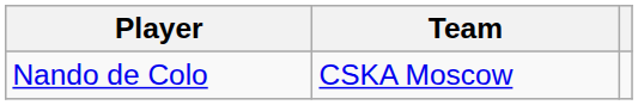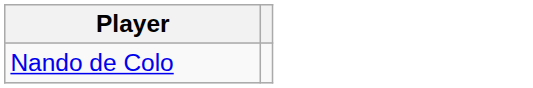 <table class="wikitable">
 <tr>
 <th width=160>Player</th>
-<th width=160>Team</th>
 <th></th>
 </tr>
 <tr>
 <td> <a href='#'>Nando de Colo</a></td>
-<td> <a href='#'>CSKA Moscow</a></td>
 <td></td>
 </tr>
 </table>
